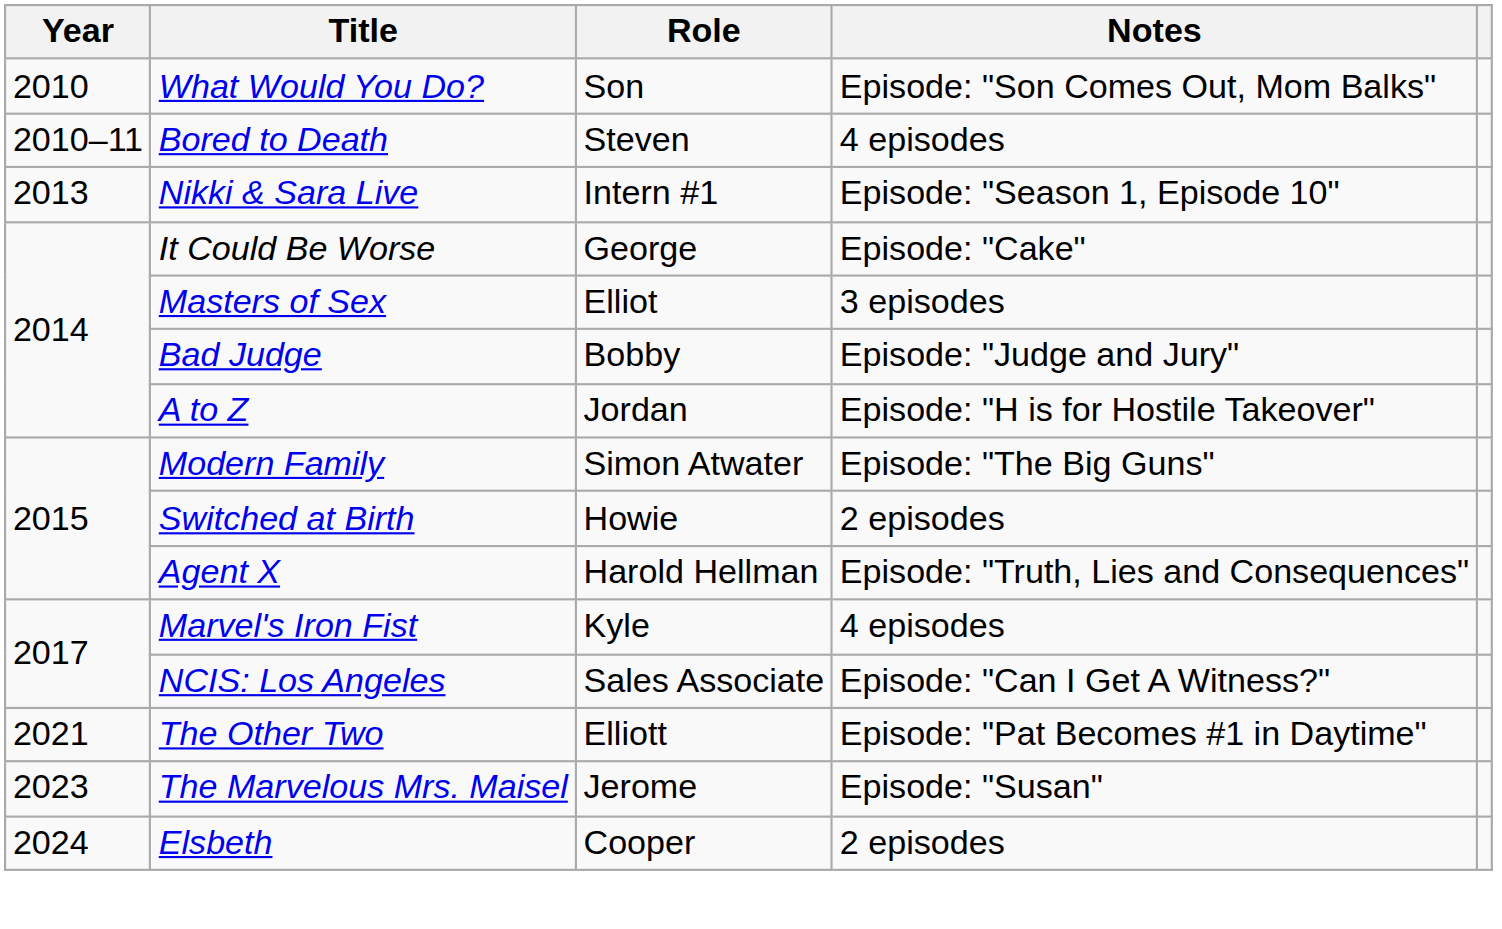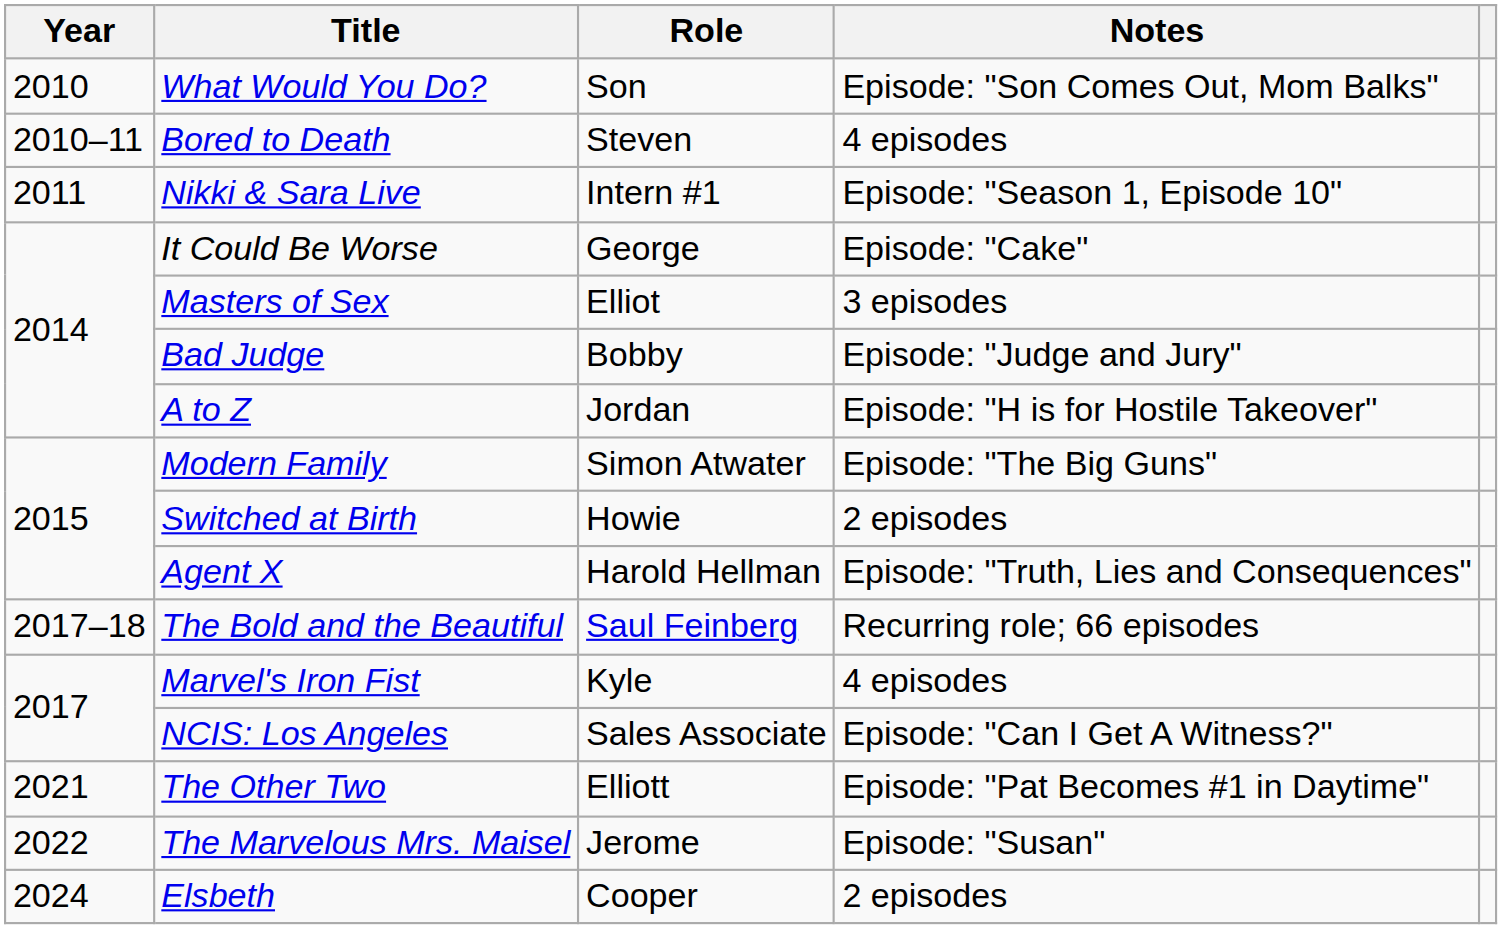 <table class="wikitable">
 <tr>
 <th>Year</th>
 <th>Title</th>
 <th>Role</th>
 <th>Notes</th>
 <th></th>
 </tr>
 <tr>
 <td>2010</td>
 <td><em><a href='#'>What Would You Do?</a></em></td>
 <td>Son</td>
 <td>Episode: "Son Comes Out, Mom Balks"</td>
 <td></td>
 </tr>
 <tr>
 <td>2010–11</td>
 <td><em><a href='#'>Bored to Death</a></em></td>
 <td>Steven</td>
 <td>4 episodes</td>
 <td></td>
 </tr>
 <tr>
-<td>2013</td>
+<td>2011</td>
 <td><em><a href='#'>Nikki & Sara Live</a></em></td>
 <td>Intern #1</td>
 <td>Episode: "Season 1, Episode 10"</td>
 <td></td>
 </tr>
 <tr>
 <td rowspan="4">2014</td>
 <td><em>It Could Be Worse</em></td>
 <td>George</td>
 <td>Episode: "Cake"</td>
 <td></td>
 </tr>
 <tr>
 <td><em><a href='#'>Masters of Sex</a></em></td>
 <td>Elliot</td>
 <td>3 episodes</td>
 <td></td>
 </tr>
 <tr>
 <td><em><a href='#'>Bad Judge</a></em></td>
 <td>Bobby</td>
 <td>Episode: "Judge and Jury"</td>
 <td></td>
 </tr>
 <tr>
 <td><em><a href='#'>A to Z</a></em></td>
 <td>Jordan</td>
 <td>Episode: "H is for Hostile Takeover"</td>
 <td></td>
 </tr>
 <tr>
 <td rowspan="3">2015</td>
 <td><em><a href='#'>Modern Family</a></em></td>
 <td>Simon Atwater</td>
 <td>Episode: "The Big Guns"</td>
 <td></td>
 </tr>
 <tr>
 <td><em><a href='#'>Switched at Birth</a></em></td>
 <td>Howie</td>
 <td>2 episodes</td>
 <td></td>
 </tr>
 <tr>
 <td><em><a href='#'>Agent X</a></em></td>
 <td>Harold Hellman</td>
 <td>Episode: "Truth, Lies and Consequences"</td>
 <td></td>
 </tr>
 <tr>
+<td>2017–18</td>
+<td><em><a href='#'>The Bold and the Beautiful</a></em></td>
+<td><a href='#'>Saul Feinberg</a></td>
+<td>Recurring role; 66 episodes</td>
+<td></td>
+</tr>
+<tr>
 <td rowspan="2">2017</td>
 <td><em><a href='#'>Marvel's Iron Fist</a></em></td>
 <td>Kyle</td>
 <td>4 episodes</td>
 <td></td>
 </tr>
 <tr>
 <td><em><a href='#'>NCIS: Los Angeles</a></em></td>
 <td>Sales Associate</td>
 <td>Episode: "Can I Get A Witness?"</td>
 <td></td>
 </tr>
 <tr>
 <td>2021</td>
 <td><em><a href='#'>The Other Two</a></em></td>
 <td>Elliott</td>
 <td>Episode: "Pat Becomes #1 in Daytime"</td>
 <td></td>
 </tr>
 <tr>
-<td>2023</td>
+<td>2022</td>
 <td><em><a href='#'>The Marvelous Mrs. Maisel</a></em></td>
 <td>Jerome</td>
 <td>Episode: "Susan"</td>
 <td></td>
 </tr>
 <tr>
 <td>2024</td>
 <td><em><a href='#'>Elsbeth</a></em></td>
 <td>Cooper</td>
 <td>2 episodes</td>
 <td></td>
 </tr>
 </table>
